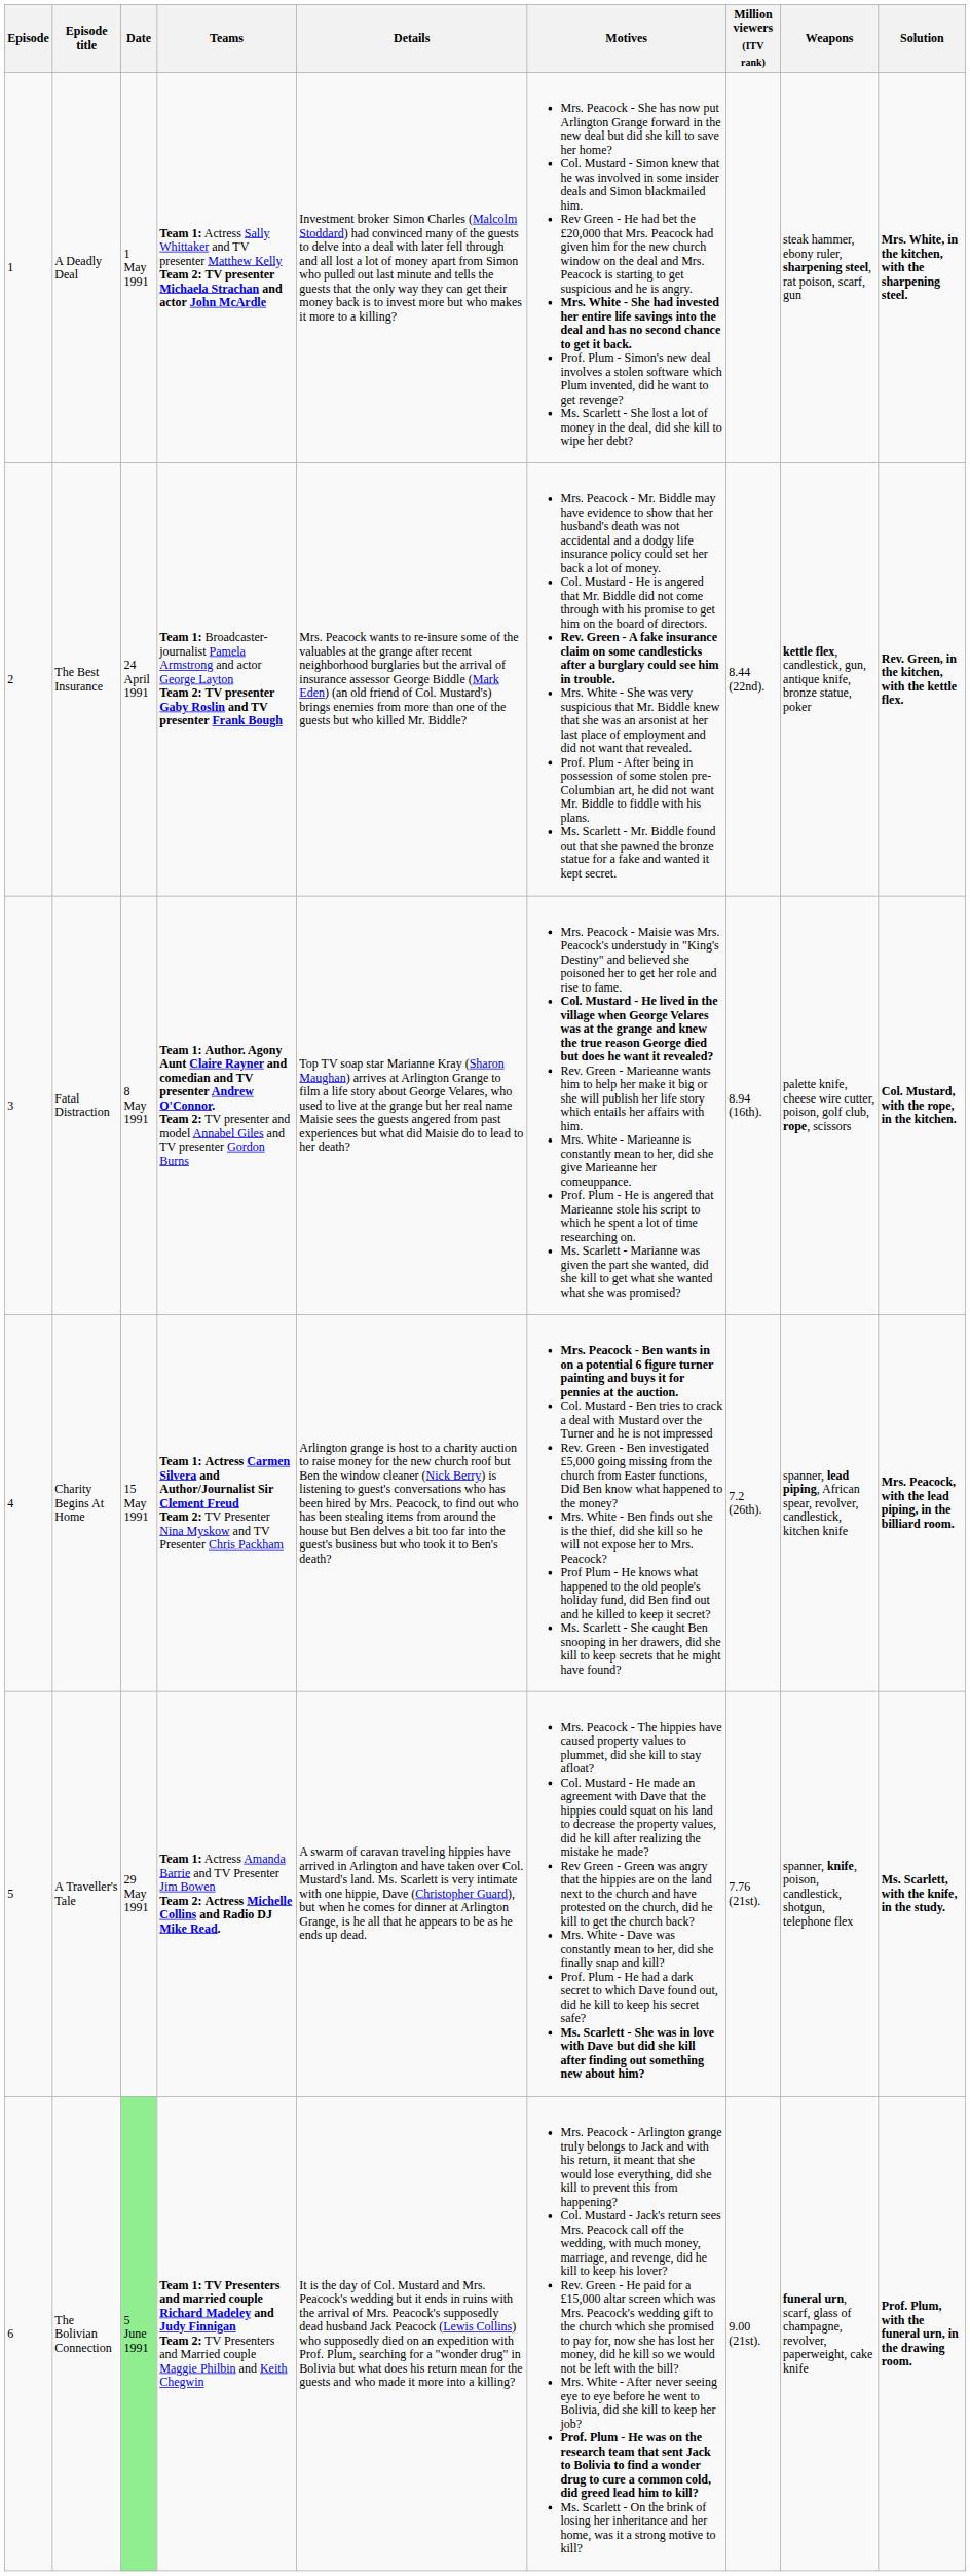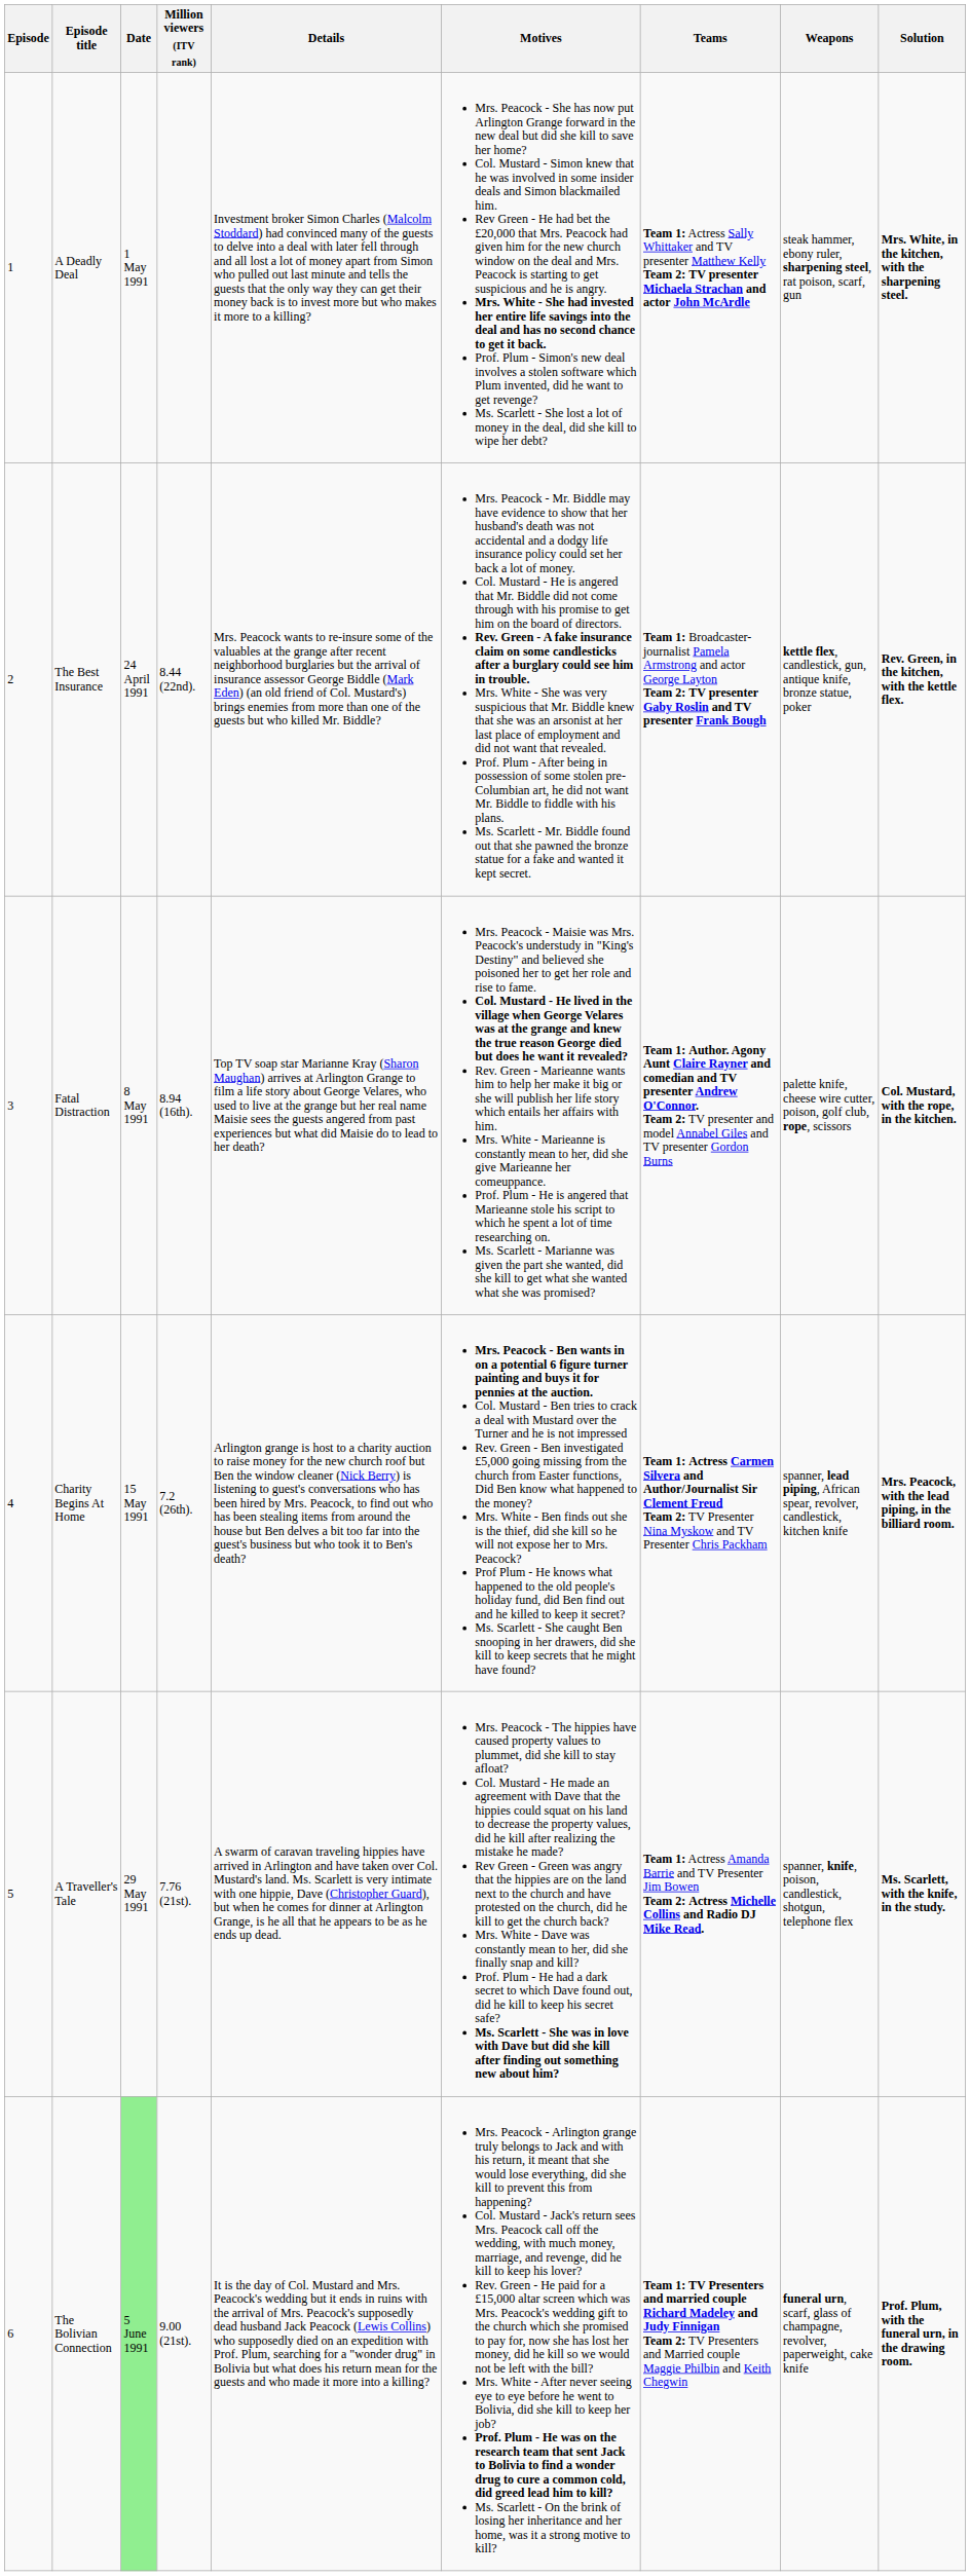 <table class="wikitable">
 <tr>
 <th>Episode</th>
 <th>Episode title</th>
 <th>Date</th>
-<th>Teams</th>
+<th>Million viewers <sub>(ITV rank)</sub></th>
 <th>Details</th>
 <th>Motives</th>
-<th>Million viewers <sub>(ITV rank)</sub></th>
+<th>Teams</th>
 <th>Weapons</th>
 <th>Solution</th>
 </tr>
 <tr>
 <td>1</td>
 <td>A Deadly Deal</td>
 <td>1 May 1991</td>
-<td><strong>Team 1:</strong> Actress <a href='#'>Sally Whittaker</a> and TV presenter <a href='#'>Matthew Kelly</a><br><strong>Team 2:</strong> <strong>TV presenter <a href='#'>Michaela Strachan</a> and actor <a href='#'>John McArdle</a></strong></td>
+<td></td>
 <td>Investment broker Simon Charles (<a href='#'>Malcolm Stoddard</a>) had convinced many of the guests to delve into a deal with later fell through and all lost a lot of money apart from Simon who pulled out last minute and tells the guests that the only way they can get their money back is to invest more but who makes it more to a killing?</td>
 <td><br><ul><li>Mrs. Peacock - She has now put Arlington Grange forward in the new deal but did she kill to save her home?</li><li>Col. Mustard - Simon knew that he was involved in some insider deals and Simon blackmailed him.</li><li>Rev Green - He had bet the £20,000 that Mrs. Peacock had given him for the new church window on the deal and Mrs. Peacock is starting to get suspicious and he is angry.</li><li><strong>Mrs. White - She had invested her entire life savings into the deal and has no second chance to get it back.</strong></li><li>Prof. Plum - Simon's new deal involves a stolen software which Plum invented, did he want to get revenge?</li><li>Ms. Scarlett - She lost a lot of money in the deal, did she kill to wipe her debt?</li></ul></td>
-<td></td>
+<td><strong>Team 1:</strong> Actress <a href='#'>Sally Whittaker</a> and TV presenter <a href='#'>Matthew Kelly</a><br><strong>Team 2:</strong> <strong>TV presenter <a href='#'>Michaela Strachan</a> and actor <a href='#'>John McArdle</a></strong></td>
 <td>steak hammer, ebony ruler, <strong>sharpening steel</strong>, rat poison, scarf, gun</td>
 <td><strong>Mrs. White, in the kitchen, with the sharpening steel.</strong></td>
 </tr>
 <tr>
 <td>2</td>
 <td>The Best Insurance</td>
 <td>24 April 1991</td>
-<td><strong>Team 1:</strong> Broadcaster-journalist <a href='#'>Pamela Armstrong</a> and actor <a href='#'>George Layton</a><br><strong>Team 2:</strong> <strong>TV presenter <a href='#'>Gaby Roslin</a> and TV presenter <a href='#'>Frank Bough</a></strong></td>
+<td>8.44 (22nd).</td>
 <td>Mrs. Peacock wants to re-insure some of the valuables at the grange after recent neighborhood burglaries but the arrival of insurance assessor George Biddle (<a href='#'>Mark Eden</a>) (an old friend of Col. Mustard's) brings enemies from more than one of the guests but who killed Mr. Biddle?</td>
 <td><br><ul><li>Mrs. Peacock - Mr. Biddle may have evidence to show that her husband's death was not accidental and a dodgy life insurance policy could set her back a lot of money.</li><li>Col. Mustard - He is angered that Mr. Biddle did not come through with his promise to get him on the board of directors.</li><li><strong>Rev. Green - A fake insurance claim on some candlesticks after a burglary could see him in trouble.</strong></li><li>Mrs. White - She was very suspicious that Mr. Biddle knew that she was an arsonist at her last place of employment and did not want that revealed.</li><li>Prof. Plum - After being in possession of some stolen pre-Columbian art, he did not want Mr. Biddle to fiddle with his plans.</li><li>Ms. Scarlett - Mr. Biddle found out that she pawned the bronze statue for a fake and wanted it kept secret.</li></ul></td>
-<td>8.44 (22nd).</td>
+<td><strong>Team 1:</strong> Broadcaster-journalist <a href='#'>Pamela Armstrong</a> and actor <a href='#'>George Layton</a><br><strong>Team 2:</strong> <strong>TV presenter <a href='#'>Gaby Roslin</a> and TV presenter <a href='#'>Frank Bough</a></strong></td>
 <td><strong>kettle flex</strong>, candlestick,  gun, antique knife, bronze statue, poker</td>
 <td><strong>Rev. Green, in the kitchen, with the kettle flex.</strong></td>
 </tr>
 <tr>
 <td>3</td>
 <td>Fatal Distraction</td>
 <td>8 May 1991</td>
-<td><strong>Team 1:</strong> <strong>Author. Agony Aunt <a href='#'>Claire Rayner</a> and comedian and TV presenter <a href='#'>Andrew O'Connor</a>.</strong> <br><strong>Team 2:</strong> TV presenter and model <a href='#'>Annabel Giles</a> and TV presenter <a href='#'>Gordon Burns</a></td>
+<td>8.94 (16th).</td>
 <td>Top TV soap star Marianne Kray (<a href='#'>Sharon Maughan</a>) arrives at Arlington Grange to film a life story about George Velares, who used to live at the grange but her real name Maisie sees the guests angered from past experiences but what did Maisie do to lead to her death?</td>
 <td><br><ul><li>Mrs. Peacock - Maisie was Mrs. Peacock's understudy in "King's Destiny" and believed she poisoned her to get her role and rise to fame.</li><li><strong>Col. Mustard - He lived in the village when George Velares was at the grange and knew the true reason George died but does he want it revealed?</strong></li><li>Rev. Green - Marieanne wants him to help her make it big or she will publish her life story which entails her affairs with him.</li><li>Mrs. White - Marieanne is constantly mean to her, did she give Marieanne her comeuppance.</li><li>Prof. Plum - He is angered that Marieanne stole his script to which he spent a lot of time researching on.</li><li>Ms. Scarlett - Marianne was given the part she wanted, did she kill to get what she wanted what she was promised?</li></ul></td>
-<td>8.94 (16th).</td>
+<td><strong>Team 1:</strong> <strong>Author. Agony Aunt <a href='#'>Claire Rayner</a> and comedian and TV presenter <a href='#'>Andrew O'Connor</a>.</strong> <br><strong>Team 2:</strong> TV presenter and model <a href='#'>Annabel Giles</a> and TV presenter <a href='#'>Gordon Burns</a></td>
 <td>palette knife, cheese wire cutter, poison, golf club, <strong>rope</strong>, scissors</td>
 <td><strong>Col. Mustard, with the rope, in the kitchen.</strong></td>
 </tr>
 <tr>
 <td>4</td>
 <td>Charity Begins At Home</td>
 <td>15 May 1991</td>
-<td><strong>Team 1:</strong> <strong>Actress <a href='#'>Carmen Silvera</a> and Author/Journalist Sir <a href='#'>Clement Freud</a></strong> <br><strong>Team 2:</strong> TV Presenter <a href='#'>Nina Myskow</a> and TV Presenter <a href='#'>Chris Packham</a></td>
+<td>7.2 (26th).</td>
 <td>Arlington grange is host to a charity auction to raise money for the new church roof but Ben the window cleaner (<a href='#'>Nick Berry</a>) is listening to guest's conversations who has been hired by Mrs. Peacock, to find out who has been stealing items from around the house but Ben delves a bit too far into the guest's business but who took it to Ben's death?</td>
 <td><br><ul><li><strong>Mrs. Peacock - Ben wants in on a potential 6 figure turner painting and buys it for pennies at the auction.</strong></li><li>Col. Mustard - Ben tries to crack a deal with Mustard over the Turner and he is not impressed</li><li>Rev. Green - Ben investigated £5,000 going missing from the church from Easter functions, Did Ben know what happened to the money?</li><li>Mrs. White - Ben finds out she is the thief, did she kill so he will not expose her to Mrs. Peacock?</li><li>Prof Plum - He knows what happened to the old people's holiday fund, did Ben find out and he killed to keep it secret?</li><li>Ms. Scarlett - She caught Ben snooping in her drawers, did she kill to keep secrets that he might have found?</li></ul></td>
-<td>7.2 (26th).</td>
+<td><strong>Team 1:</strong> <strong>Actress <a href='#'>Carmen Silvera</a> and Author/Journalist Sir <a href='#'>Clement Freud</a></strong> <br><strong>Team 2:</strong> TV Presenter <a href='#'>Nina Myskow</a> and TV Presenter <a href='#'>Chris Packham</a></td>
 <td>spanner, <strong>lead piping</strong>, African spear, revolver, candlestick, kitchen knife</td>
 <td><strong>Mrs. Peacock, with the lead piping, in the billiard room.</strong></td>
 </tr>
 <tr>
 <td>5</td>
 <td>A Traveller's Tale</td>
 <td>29 May 1991</td>
-<td><strong>Team 1:</strong> Actress <a href='#'>Amanda Barrie</a> and TV Presenter <a href='#'>Jim Bowen</a> <br><strong>Team 2:</strong> <strong>Actress <a href='#'>Michelle Collins</a> and Radio DJ <a href='#'>Mike Read</a>.</strong></td>
+<td>7.76 (21st).</td>
 <td>A swarm of caravan traveling hippies have arrived in Arlington and have taken over Col. Mustard's land. Ms. Scarlett is very intimate with one hippie, Dave (<a href='#'>Christopher Guard</a>), but when he comes for dinner at Arlington Grange, is he all that he appears to be as he ends up dead.</td>
 <td><br><ul><li>Mrs. Peacock - The hippies have caused property values to plummet, did she kill to stay afloat?</li><li>Col. Mustard - He made an agreement with Dave that the hippies could squat on his land to decrease the property values, did he kill after realizing the mistake he made?</li><li>Rev Green - Green was angry that the hippies are on the land next to the church and have protested on the church, did he kill to get the church back?</li><li>Mrs. White - Dave was constantly mean to her, did she finally snap and kill?</li><li>Prof. Plum - He had a dark secret to which Dave found out, did he kill to keep his secret safe?</li><li><strong>Ms. Scarlett - She was in love with Dave but did she kill after finding out something new about him?</strong></li></ul></td>
-<td>7.76 (21st).</td>
+<td><strong>Team 1:</strong> Actress <a href='#'>Amanda Barrie</a> and TV Presenter <a href='#'>Jim Bowen</a> <br><strong>Team 2:</strong> <strong>Actress <a href='#'>Michelle Collins</a> and Radio DJ <a href='#'>Mike Read</a>.</strong></td>
 <td>spanner, <strong>knife</strong>, poison, candlestick, shotgun, telephone flex</td>
 <td><strong>Ms. Scarlett, with the knife, in the study.</strong></td>
 </tr>
 <tr>
 <td>6</td>
 <td>The Bolivian Connection</td>
 <td style="background: lightgreen;">5 June 1991</td>
-<td><strong>Team 1: TV Presenters and married couple <a href='#'>Richard Madeley</a> and <a href='#'>Judy Finnigan</a></strong> <br> <strong>Team 2:</strong> TV Presenters and Married couple <a href='#'>Maggie Philbin</a> and <a href='#'>Keith Chegwin</a></td>
+<td>9.00 (21st).</td>
 <td>It is the day of Col. Mustard and Mrs. Peacock's wedding but it ends in ruins with the arrival of Mrs. Peacock's supposedly dead husband Jack Peacock (<a href='#'>Lewis Collins</a>) who supposedly died on an expedition with Prof. Plum, searching for a "wonder drug" in Bolivia but what does his return mean for the guests and who made it more into a killing?</td>
 <td><br><ul><li>Mrs. Peacock - Arlington grange truly belongs to Jack and with his return, it meant that she would lose everything, did she kill to prevent this from happening?</li><li>Col. Mustard - Jack's return sees Mrs. Peacock call off the wedding, with much money, marriage, and revenge, did he kill to keep his lover?</li><li>Rev. Green - He paid for a £15,000 altar screen which was Mrs. Peacock's wedding gift to the church which she promised to pay for, now she has lost her money, did he kill so we would not be left with the bill?</li><li>Mrs. White - After never seeing eye to eye before he went to Bolivia, did she kill to keep her job?</li><li><strong>Prof. Plum - He was on the research team that sent Jack to Bolivia to find a wonder drug to cure a common cold, did greed lead him to kill?</strong></li><li>Ms. Scarlett - On the brink of losing her inheritance and her home, was it a strong motive to kill?</li></ul></td>
-<td>9.00 (21st).</td>
+<td><strong>Team 1: TV Presenters and married couple <a href='#'>Richard Madeley</a> and <a href='#'>Judy Finnigan</a></strong> <br> <strong>Team 2:</strong> TV Presenters and Married couple <a href='#'>Maggie Philbin</a> and <a href='#'>Keith Chegwin</a></td>
 <td><strong>funeral urn</strong>, scarf, glass of champagne, revolver, paperweight, cake knife</td>
 <td><strong>Prof. Plum, with the funeral urn, in the drawing room.</strong></td>
 </tr>
 </table>
